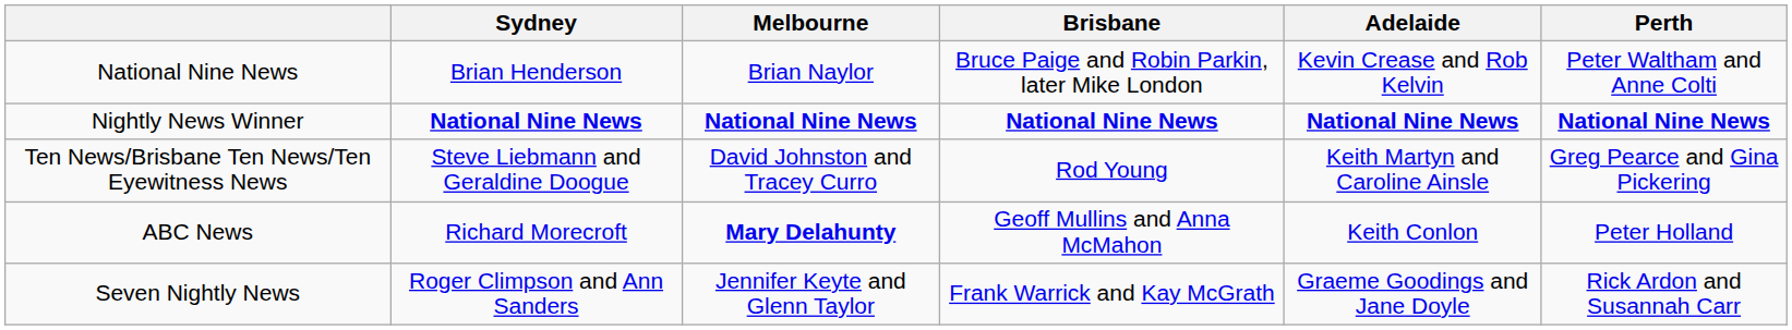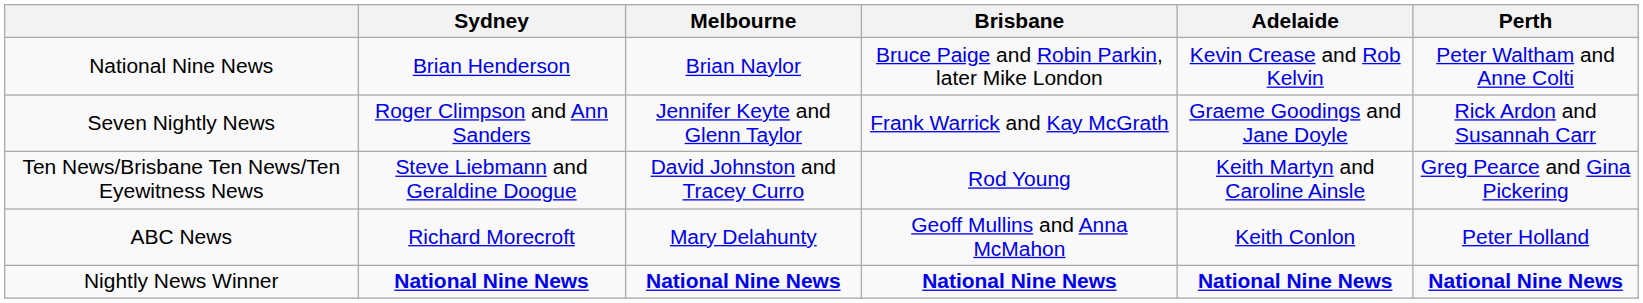 <table class="wikitable">
 <tr>
 <th></th>
 <th>Sydney</th>
 <th>Melbourne</th>
 <th>Brisbane</th>
 <th>Adelaide</th>
 <th>Perth</th>
 </tr>
 <tr style="text-align:center">
 <td>National Nine News</td>
 <td><a href='#'>Brian Henderson</a></td>
 <td><a href='#'>Brian Naylor</a></td>
 <td><a href='#'>Bruce Paige</a> and <a href='#'>Robin Parkin</a>, later Mike London</td>
 <td><a href='#'>Kevin Crease</a> and <a href='#'>Rob Kelvin</a></td>
 <td><a href='#'>Peter Waltham</a> and <a href='#'>Anne Colti</a></td>
 </tr>
 <tr style="text-align:center">
-<td>Nightly News Winner</td>
-<td><strong><a href='#'>National Nine News</a></strong></td>
-<td><strong><a href='#'>National Nine News</a></strong></td>
-<td><strong><a href='#'>National Nine News</a></strong></td>
-<td><strong><a href='#'>National Nine News</a></strong></td>
-<td><strong><a href='#'>National Nine News</a></strong></td>
+<td>Seven Nightly News</td>
+<td><a href='#'>Roger Climpson</a> and <a href='#'>Ann Sanders</a></td>
+<td><a href='#'>Jennifer Keyte</a> and <a href='#'>Glenn Taylor</a></td>
+<td><a href='#'>Frank Warrick</a> and <a href='#'>Kay McGrath</a></td>
+<td><a href='#'>Graeme Goodings</a> and <a href='#'>Jane Doyle</a></td>
+<td><a href='#'>Rick Ardon</a> and <a href='#'>Susannah Carr</a></td>
 </tr>
 <tr style="text-align:center">
 <td>Ten News/Brisbane Ten News/Ten Eyewitness News</td>
 <td><a href='#'>Steve Liebmann</a> and <a href='#'>Geraldine Doogue</a></td>
 <td><a href='#'>David Johnston</a> and <a href='#'>Tracey Curro</a></td>
 <td><a href='#'>Rod Young</a></td>
 <td><a href='#'>Keith Martyn</a> and <a href='#'>Caroline Ainsle</a></td>
 <td><a href='#'>Greg Pearce</a> and <a href='#'>Gina Pickering</a></td>
 </tr>
 <tr style="text-align:center">
 <td>ABC News</td>
 <td><a href='#'>Richard Morecroft</a></td>
-<td><strong><a href='#'>Mary Delahunty</a></strong></td>
+<td><a href='#'>Mary Delahunty</a></td>
 <td><a href='#'>Geoff Mullins</a> and <a href='#'>Anna McMahon</a></td>
 <td><a href='#'>Keith Conlon</a></td>
 <td><a href='#'>Peter Holland</a></td>
 </tr>
 <tr style="text-align:center">
-<td>Seven Nightly News</td>
-<td><a href='#'>Roger Climpson</a> and <a href='#'>Ann Sanders</a></td>
-<td><a href='#'>Jennifer Keyte</a> and <a href='#'>Glenn Taylor</a></td>
-<td><a href='#'>Frank Warrick</a> and <a href='#'>Kay McGrath</a></td>
-<td><a href='#'>Graeme Goodings</a> and <a href='#'>Jane Doyle</a></td>
-<td><a href='#'>Rick Ardon</a> and <a href='#'>Susannah Carr</a></td>
+<td>Nightly News Winner</td>
+<td><strong><a href='#'>National Nine News</a></strong></td>
+<td><strong><a href='#'>National Nine News</a></strong></td>
+<td><strong><a href='#'>National Nine News</a></strong></td>
+<td><strong><a href='#'>National Nine News</a></strong></td>
+<td><strong><a href='#'>National Nine News</a></strong></td>
 </tr>
 </table>
